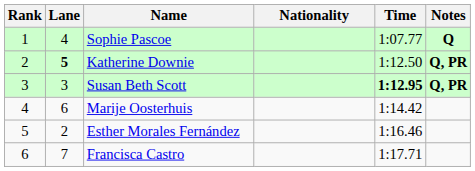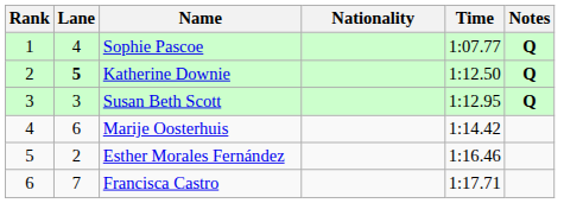 <table class="wikitable sortable" style="text-align:center">
 <tr>
 <th>Rank</th>
 <th>Lane</th>
 <th style="width:180px">Name</th>
 <th style="width:125px">Nationality</th>
 <th>Time</th>
 <th>Notes</th>
 </tr>
 <tr style="background:#cfc;">
 <td>1</td>
 <td>4</td>
 <td style="text-align:left;"><a href='#'>Sophie Pascoe</a></td>
 <td style="text-align:left;"></td>
 <td>1:07.77</td>
 <td><strong>Q</strong></td>
 </tr>
 <tr style="background:#cfc;">
 <td>2</td>
 <td><strong>5</strong></td>
 <td style="text-align:left;"><a href='#'>Katherine Downie</a></td>
 <td style="text-align:left;"></td>
 <td>1:12.50</td>
-<td><strong>Q, PR</strong></td>
+<td><strong>Q</strong></td>
 </tr>
 <tr style="background:#cfc;">
 <td>3</td>
 <td>3</td>
 <td style="text-align:left;"><a href='#'>Susan Beth Scott</a></td>
 <td style="text-align:left;"></td>
-<td><strong>1:12.95</strong></td>
-<td><strong>Q, PR</strong></td>
+<td>1:12.95</td>
+<td><strong>Q</strong></td>
 </tr>
 <tr>
 <td>4</td>
 <td>6</td>
 <td style="text-align:left;"><a href='#'>Marije Oosterhuis</a></td>
 <td style="text-align:left;"></td>
 <td>1:14.42</td>
 <td></td>
 </tr>
 <tr>
 <td>5</td>
 <td>2</td>
 <td style="text-align:left;"><a href='#'>Esther Morales Fernández</a></td>
 <td style="text-align:left;"></td>
 <td>1:16.46</td>
 <td></td>
 </tr>
 <tr>
 <td>6</td>
 <td>7</td>
 <td style="text-align:left;"><a href='#'>Francisca Castro</a></td>
 <td style="text-align:left;"></td>
 <td>1:17.71</td>
 <td></td>
 </tr>
 </table>
